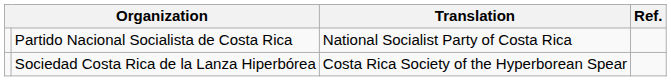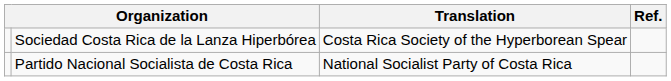 <table class="wikitable">
 <tr>
 <th colspan="2">Organization</th>
 <th>Translation</th>
 <th>Ref.</th>
 </tr>
 <tr>
 <td></td>
+<td>Sociedad Costa Rica de la Lanza Hiperbórea</td>
+<td>Costa Rica Society of the Hyperborean Spear</td>
+<td></td>
+</tr>
+<tr>
+<td></td>
 <td>Partido Nacional Socialista de Costa Rica</td>
 <td>National Socialist Party of Costa Rica</td>
 <td></td>
 </tr>
-<tr>
-<td></td>
-<td>Sociedad Costa Rica de la Lanza Hiperbórea</td>
-<td>Costa Rica Society of the Hyperborean Spear</td>
-<td></td>
-</tr>
 </table>
